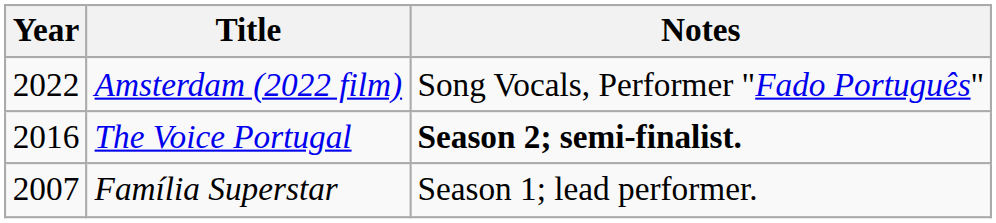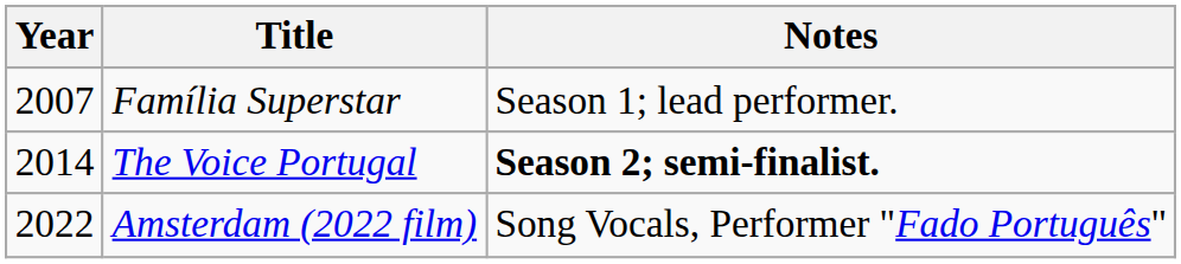 <table class="wikitable sortable">
 <tr>
 <th>Year</th>
 <th>Title</th>
 <th class="unsortable">Notes</th>
 </tr>
 <tr>
+<td>2007</td>
+<td><em>Família Superstar</em></td>
+<td>Season 1; lead performer.</td>
+</tr>
+<tr>
+<td>2014</td>
+<td><em><a href='#'>The Voice Portugal</a></em></td>
+<td><strong>Season 2; semi-finalist.</strong></td>
+</tr>
+<tr>
 <td>2022</td>
 <td><em><a href='#'>Amsterdam (2022 film)</a></em></td>
 <td>Song Vocals, Performer "<em><a href='#'>Fado Português</a></em>"<br></td>
 </tr>
-<tr>
-<td>2016</td>
-<td><em><a href='#'>The Voice Portugal</a></em></td>
-<td><strong>Season 2; semi-finalist.</strong></td>
-</tr>
-<tr>
-<td>2007</td>
-<td><em>Família Superstar</em></td>
-<td>Season 1; lead performer.</td>
-</tr>
 </table>
